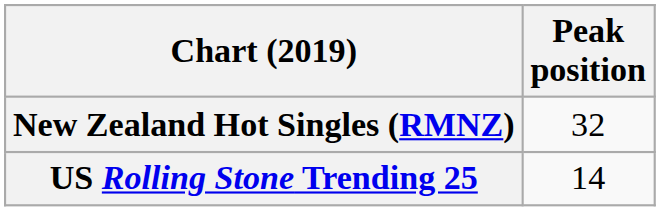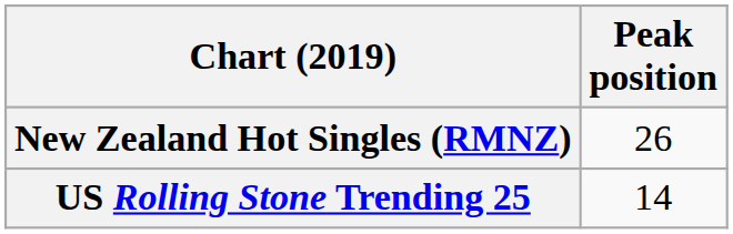 <table class="wikitable sortable plainrowheaders" style="text-align:center">
 <tr>
 <th scope="col">Chart (2019)</th>
 <th scope="col">Peak <br>position</th>
 </tr>
 <tr>
 <th scope="row">New Zealand Hot Singles (<a href='#'>RMNZ</a>)</th>
-<td>32</td>
+<td>26</td>
 </tr>
 <tr>
 <th scope="row">US <a href='#'><em>Rolling Stone</em> Trending 25</a></th>
 <td>14</td>
 </tr>
 </table>
